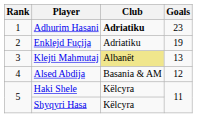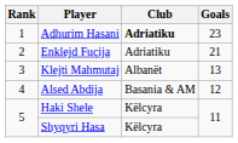 <table class="wikitable" style="text-align:center">
 <tr>
 <th>Rank</th>
 <th>Player</th>
 <th>Club</th>
 <th>Goals</th>
 </tr>
 <tr>
 <td rowspan="1">1</td>
 <td align="left"> <a href='#'>Adhurim Hasani</a></td>
 <td align="left"><strong>Adriatiku</strong></td>
 <td rowspan="1">23</td>
 </tr>
 <tr>
 <td rowspan="1">2</td>
 <td align="left"> <a href='#'>Enklejd Fuçija</a></td>
 <td align="left">Adriatiku</td>
-<td rowspan="1">19</td>
+<td rowspan="1">21</td>
 </tr>
 <tr>
 <td rowspan="1">3</td>
 <td align="left"> <a href='#'>Klejti Mahmutaj</a></td>
-<td align="left" style="background: khaki;">Albanët</td>
+<td align="left">Albanët</td>
 <td rowspan="1">13</td>
 </tr>
 <tr>
 <td rowspan="1">4</td>
 <td align="left"> <a href='#'>Alsed Abdija</a></td>
 <td align="left">Basania & AM</td>
 <td rowspan="1">12</td>
 </tr>
 <tr>
 <td rowspan="2">5</td>
 <td align="left"> <a href='#'>Haki Shele</a></td>
 <td align="left">Këlcyra</td>
 <td rowspan="2">11</td>
 </tr>
 <tr>
 <td align="left"> <a href='#'>Shyqyri Hasa</a></td>
 <td align="left">Këlcyra</td>
 </tr>
 </table>
